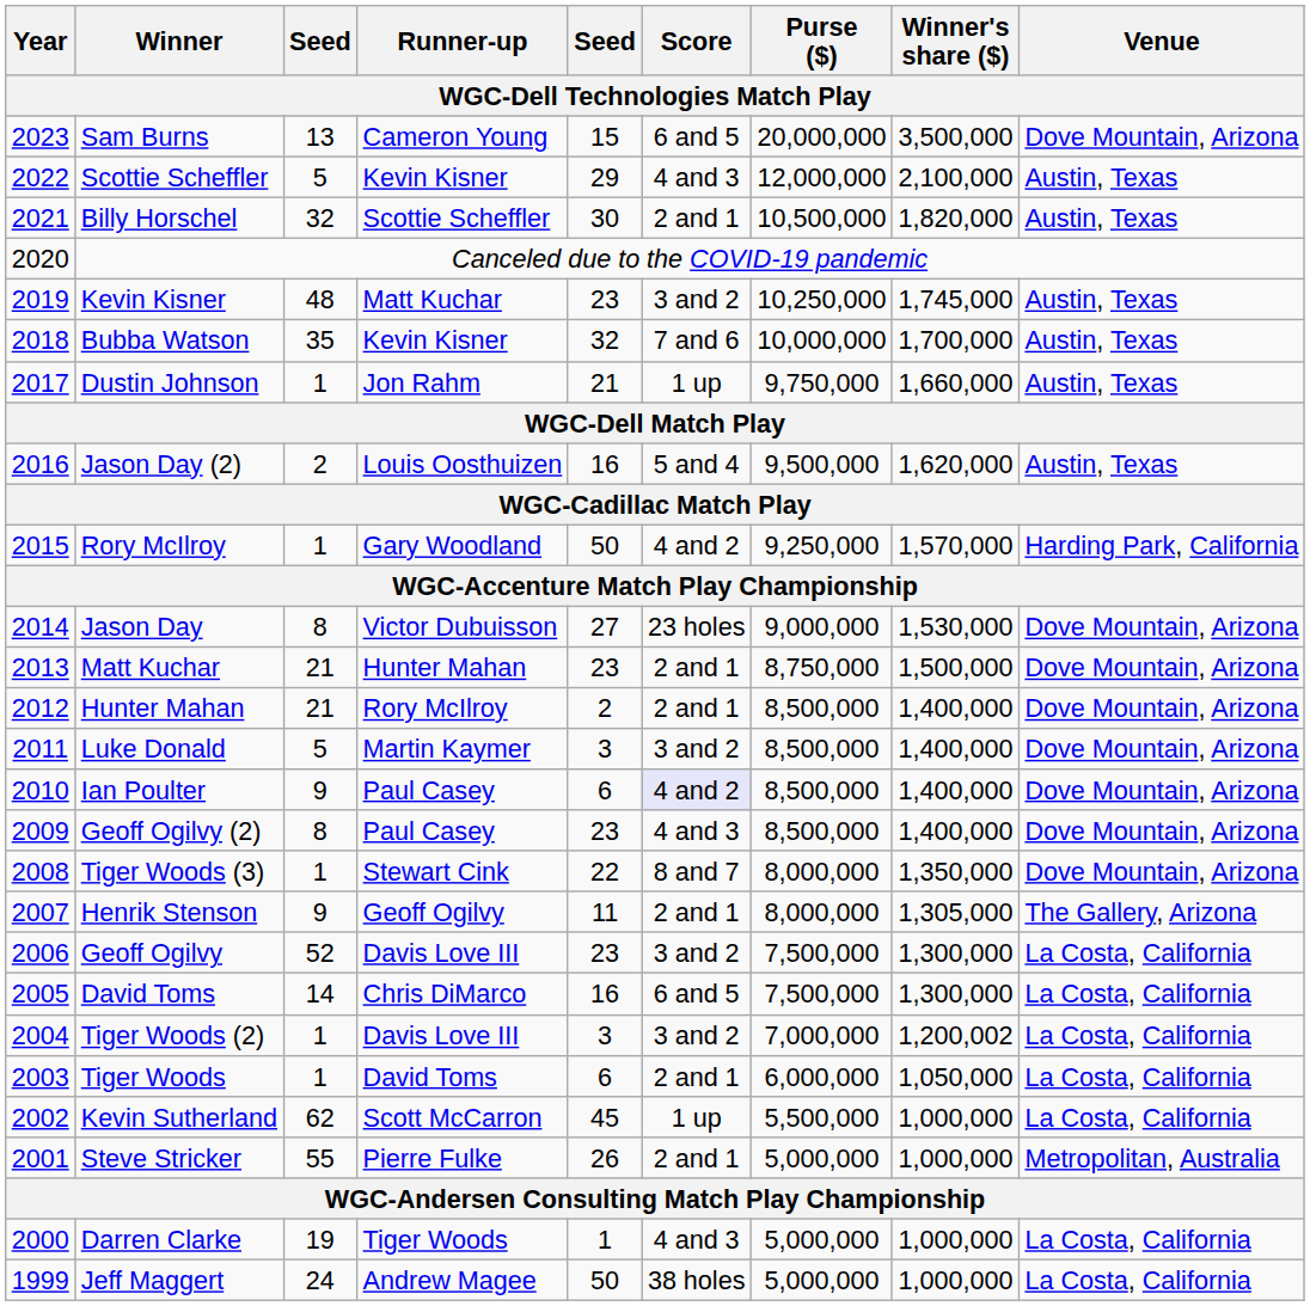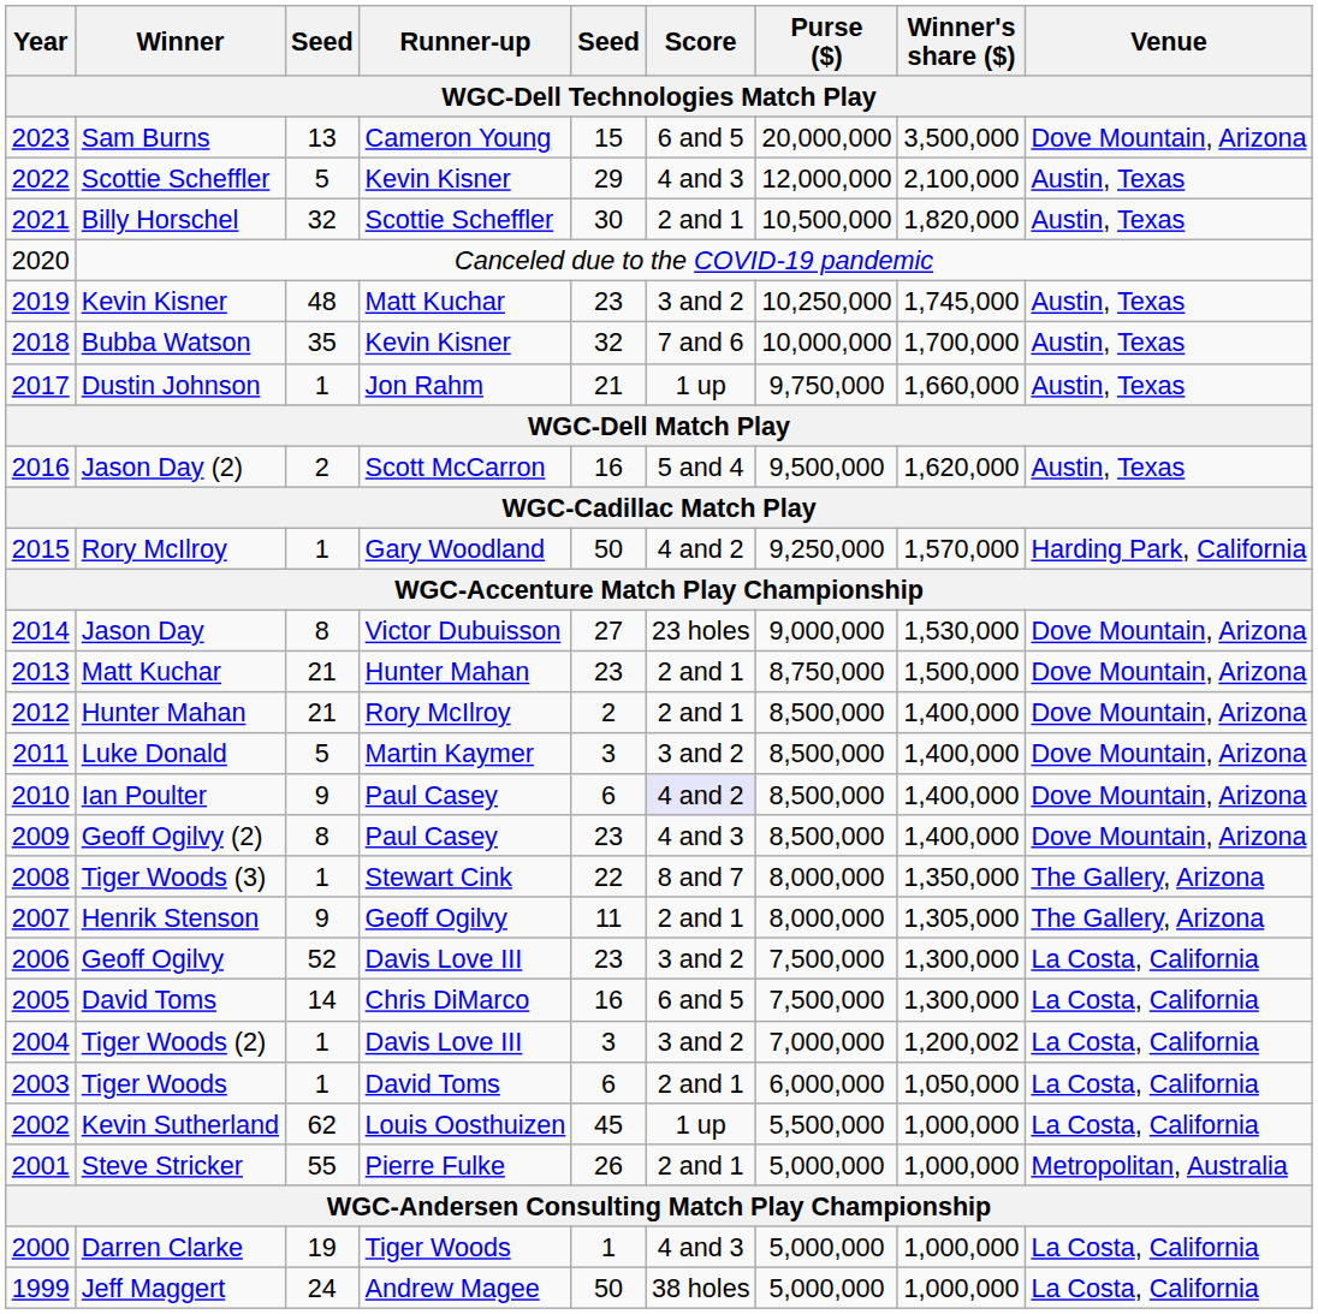 <table class="wikitable" style="font-size: 95%;">
 <tr>
 <th>Year</th>
 <th>Winner</th>
 <th>Seed</th>
 <th>Runner-up</th>
 <th>Seed</th>
 <th>Score</th>
 <th>Purse<br>($)</th>
 <th>Winner's<br>share ($)</th>
 <th>Venue</th>
 </tr>
 <tr>
 <th colspan="10">WGC-Dell Technologies Match Play</th>
 </tr>
 <tr>
 <td align=center><a href='#'>2023</a></td>
 <td> <a href='#'>Sam Burns</a></td>
 <td align=center>13</td>
 <td> <a href='#'>Cameron Young</a></td>
 <td align=center>15</td>
 <td align="center">6 and 5</td>
 <td align="center">20,000,000</td>
 <td align="center">3,500,000</td>
 <td><a href='#'>Dove Mountain</a>, <a href='#'>Arizona</a></td>
 </tr>
 <tr>
 <td align=center><a href='#'>2022</a></td>
 <td> <a href='#'>Scottie Scheffler</a></td>
 <td align=center>5</td>
 <td> <a href='#'>Kevin Kisner</a></td>
 <td align=center>29</td>
 <td align="center">4 and 3</td>
 <td align="center">12,000,000</td>
 <td align="center">2,100,000</td>
 <td><a href='#'>Austin</a>, <a href='#'>Texas</a></td>
 </tr>
 <tr>
 <td align=center><a href='#'>2021</a></td>
 <td> <a href='#'>Billy Horschel</a></td>
 <td align=center>32</td>
 <td> <a href='#'>Scottie Scheffler</a></td>
 <td align=center>30</td>
 <td align="center">2 and 1</td>
 <td align="center">10,500,000</td>
 <td align="center">1,820,000</td>
 <td><a href='#'>Austin</a>, <a href='#'>Texas</a></td>
 </tr>
 <tr>
 <td align=center>2020</td>
 <td colspan="8" align="center"><em>Canceled due to the <a href='#'>COVID-19 pandemic</a></em></td>
 </tr>
 <tr>
 <td align=center><a href='#'>2019</a></td>
 <td> <a href='#'>Kevin Kisner</a></td>
 <td align=center>48</td>
 <td> <a href='#'>Matt Kuchar</a></td>
 <td align=center>23</td>
 <td align="center">3 and 2</td>
 <td align="center">10,250,000</td>
 <td align="center">1,745,000</td>
 <td><a href='#'>Austin</a>, <a href='#'>Texas</a></td>
 </tr>
 <tr>
 <td align=center><a href='#'>2018</a></td>
 <td> <a href='#'>Bubba Watson</a></td>
 <td align=center>35</td>
 <td> <a href='#'>Kevin Kisner</a></td>
 <td align=center>32</td>
 <td align="center">7 and 6</td>
 <td align="center">10,000,000</td>
 <td align="center">1,700,000</td>
 <td><a href='#'>Austin</a>, <a href='#'>Texas</a></td>
 </tr>
 <tr>
 <td align=center><a href='#'>2017</a></td>
 <td> <a href='#'>Dustin Johnson</a></td>
 <td align=center>1</td>
 <td> <a href='#'>Jon Rahm</a></td>
 <td align=center>21</td>
 <td align="center">1 up</td>
 <td align="center">9,750,000</td>
 <td align="center">1,660,000</td>
 <td><a href='#'>Austin</a>, <a href='#'>Texas</a></td>
 </tr>
 <tr>
 <th colspan="10">WGC-Dell Match Play</th>
 </tr>
 <tr>
 <td align=center><a href='#'>2016</a></td>
 <td> <a href='#'>Jason Day</a> (2)</td>
 <td align=center>2</td>
-<td> <a href='#'>Louis Oosthuizen</a></td>
+<td> <a href='#'>Scott McCarron</a></td>
 <td align=center>16</td>
 <td align="center">5 and 4</td>
 <td align="center">9,500,000</td>
 <td align="center">1,620,000</td>
 <td><a href='#'>Austin</a>, <a href='#'>Texas</a></td>
 </tr>
 <tr>
 <th colspan="10">WGC-Cadillac Match Play</th>
 </tr>
 <tr>
 <td align=center><a href='#'>2015</a></td>
 <td> <a href='#'>Rory McIlroy</a></td>
 <td align=center>1</td>
 <td> <a href='#'>Gary Woodland</a></td>
 <td align=center>50</td>
 <td align="center">4 and 2</td>
 <td align="center">9,250,000</td>
 <td align="center">1,570,000</td>
 <td><a href='#'>Harding Park</a>, <a href='#'>California</a></td>
 </tr>
 <tr>
 <th colspan="10">WGC-Accenture Match Play Championship</th>
 </tr>
 <tr>
 <td align=center><a href='#'>2014</a></td>
 <td> <a href='#'>Jason Day</a></td>
 <td align=center>8</td>
 <td> <a href='#'>Victor Dubuisson</a></td>
 <td align=center>27</td>
 <td align="center">23 holes</td>
 <td align="center">9,000,000</td>
 <td align="center">1,530,000</td>
 <td><a href='#'>Dove Mountain</a>, <a href='#'>Arizona</a></td>
 </tr>
 <tr>
 <td align=center><a href='#'>2013</a></td>
 <td> <a href='#'>Matt Kuchar</a></td>
 <td align=center>21</td>
 <td> <a href='#'>Hunter Mahan</a></td>
 <td align=center>23</td>
 <td align="center">2 and 1</td>
 <td align="center">8,750,000</td>
 <td align="center">1,500,000</td>
 <td><a href='#'>Dove Mountain</a>, <a href='#'>Arizona</a></td>
 </tr>
 <tr>
 <td align=center><a href='#'>2012</a></td>
 <td> <a href='#'>Hunter Mahan</a></td>
 <td align=center>21</td>
 <td> <a href='#'>Rory McIlroy</a></td>
 <td align=center>2</td>
 <td align="center">2 and 1</td>
 <td align="center">8,500,000</td>
 <td align="center">1,400,000</td>
 <td><a href='#'>Dove Mountain</a>, <a href='#'>Arizona</a></td>
 </tr>
 <tr>
 <td align=center><a href='#'>2011</a></td>
 <td> <a href='#'>Luke Donald</a></td>
 <td align=center>5</td>
 <td> <a href='#'>Martin Kaymer</a></td>
 <td align=center>3</td>
 <td align="center">3 and 2</td>
 <td align="center">8,500,000</td>
 <td align="center">1,400,000</td>
 <td><a href='#'>Dove Mountain</a>, <a href='#'>Arizona</a></td>
 </tr>
 <tr>
 <td align=center><a href='#'>2010</a></td>
 <td> <a href='#'>Ian Poulter</a></td>
 <td align=center>9</td>
 <td> <a href='#'>Paul Casey</a></td>
 <td align=center>6</td>
 <td align="center" style="background: lavender;">4 and 2</td>
 <td align="center">8,500,000</td>
 <td align="center">1,400,000</td>
 <td><a href='#'>Dove Mountain</a>, <a href='#'>Arizona</a></td>
 </tr>
 <tr>
 <td align=center><a href='#'>2009</a></td>
 <td> <a href='#'>Geoff Ogilvy</a> (2)</td>
 <td align=center>8</td>
 <td> <a href='#'>Paul Casey</a></td>
 <td align=center>23</td>
 <td align="center">4 and 3</td>
 <td align="center">8,500,000</td>
 <td align="center">1,400,000</td>
 <td><a href='#'>Dove Mountain</a>, <a href='#'>Arizona</a></td>
 </tr>
 <tr>
 <td align=center><a href='#'>2008</a></td>
 <td> <a href='#'>Tiger Woods</a> (3)</td>
 <td align=center>1</td>
 <td> <a href='#'>Stewart Cink</a></td>
 <td align=center>22</td>
 <td align="center">8 and 7</td>
 <td align="center">8,000,000</td>
 <td align="center">1,350,000</td>
-<td><a href='#'>Dove Mountain</a>, <a href='#'>Arizona</a></td>
+<td><a href='#'>The Gallery</a>, <a href='#'>Arizona</a></td>
 </tr>
 <tr>
 <td align=center><a href='#'>2007</a></td>
 <td> <a href='#'>Henrik Stenson</a></td>
 <td align=center>9</td>
 <td> <a href='#'>Geoff Ogilvy</a></td>
 <td align=center>11</td>
 <td align="center">2 and 1</td>
 <td align="center">8,000,000</td>
 <td align="center">1,305,000</td>
 <td><a href='#'>The Gallery</a>, <a href='#'>Arizona</a></td>
 </tr>
 <tr>
 <td align=center><a href='#'>2006</a></td>
 <td> <a href='#'>Geoff Ogilvy</a></td>
 <td align=center>52</td>
 <td> <a href='#'>Davis Love III</a></td>
 <td align=center>23</td>
 <td align="center">3 and 2</td>
 <td align="center">7,500,000</td>
 <td align="center">1,300,000</td>
 <td><a href='#'>La Costa</a>, <a href='#'>California</a></td>
 </tr>
 <tr>
 <td align=center><a href='#'>2005</a></td>
 <td> <a href='#'>David Toms</a></td>
 <td align=center>14</td>
 <td> <a href='#'>Chris DiMarco</a></td>
 <td align=center>16</td>
 <td align="center">6 and 5</td>
 <td align="center">7,500,000</td>
 <td align="center">1,300,000</td>
 <td><a href='#'>La Costa</a>, <a href='#'>California</a></td>
 </tr>
 <tr>
 <td align=center><a href='#'>2004</a></td>
 <td> <a href='#'>Tiger Woods</a> (2)</td>
 <td align=center>1</td>
 <td> <a href='#'>Davis Love III</a></td>
 <td align=center>3</td>
 <td align="center">3 and 2</td>
 <td align="center">7,000,000</td>
 <td align="center">1,200,002</td>
 <td><a href='#'>La Costa</a>, <a href='#'>California</a></td>
 </tr>
 <tr>
 <td align=center><a href='#'>2003</a></td>
 <td> <a href='#'>Tiger Woods</a></td>
 <td align=center>1</td>
 <td> <a href='#'>David Toms</a></td>
 <td align=center>6</td>
 <td align="center">2 and 1</td>
 <td align="center">6,000,000</td>
 <td align="center">1,050,000</td>
 <td><a href='#'>La Costa</a>, <a href='#'>California</a></td>
 </tr>
 <tr>
 <td align=center><a href='#'>2002</a></td>
 <td> <a href='#'>Kevin Sutherland</a></td>
 <td align=center>62</td>
-<td> <a href='#'>Scott McCarron</a></td>
+<td> <a href='#'>Louis Oosthuizen</a></td>
 <td align=center>45</td>
 <td align="center">1 up</td>
 <td align="center">5,500,000</td>
 <td align="center">1,000,000</td>
 <td><a href='#'>La Costa</a>, <a href='#'>California</a></td>
 </tr>
 <tr>
 <td align=center><a href='#'>2001</a></td>
 <td> <a href='#'>Steve Stricker</a></td>
 <td align=center>55</td>
 <td> <a href='#'>Pierre Fulke</a></td>
 <td align=center>26</td>
 <td align="center">2 and 1</td>
 <td align="center">5,000,000</td>
 <td align="center">1,000,000</td>
 <td><a href='#'>Metropolitan</a>, <a href='#'>Australia</a></td>
 </tr>
 <tr>
 <th colspan="10">WGC-Andersen Consulting Match Play Championship</th>
 </tr>
 <tr>
 <td align=center><a href='#'>2000</a></td>
 <td> <a href='#'>Darren Clarke</a></td>
 <td align=center>19</td>
 <td> <a href='#'>Tiger Woods</a></td>
 <td align=center>1</td>
 <td align="center">4 and 3</td>
 <td align="center">5,000,000</td>
 <td align="center">1,000,000</td>
 <td><a href='#'>La Costa</a>, <a href='#'>California</a></td>
 </tr>
 <tr>
 <td align=center><a href='#'>1999</a></td>
 <td> <a href='#'>Jeff Maggert</a></td>
 <td align=center>24</td>
 <td> <a href='#'>Andrew Magee</a></td>
 <td align=center>50</td>
 <td align="center">38 holes</td>
 <td align="center">5,000,000</td>
 <td align="center">1,000,000</td>
 <td><a href='#'>La Costa</a>, <a href='#'>California</a></td>
 </tr>
 </table>
